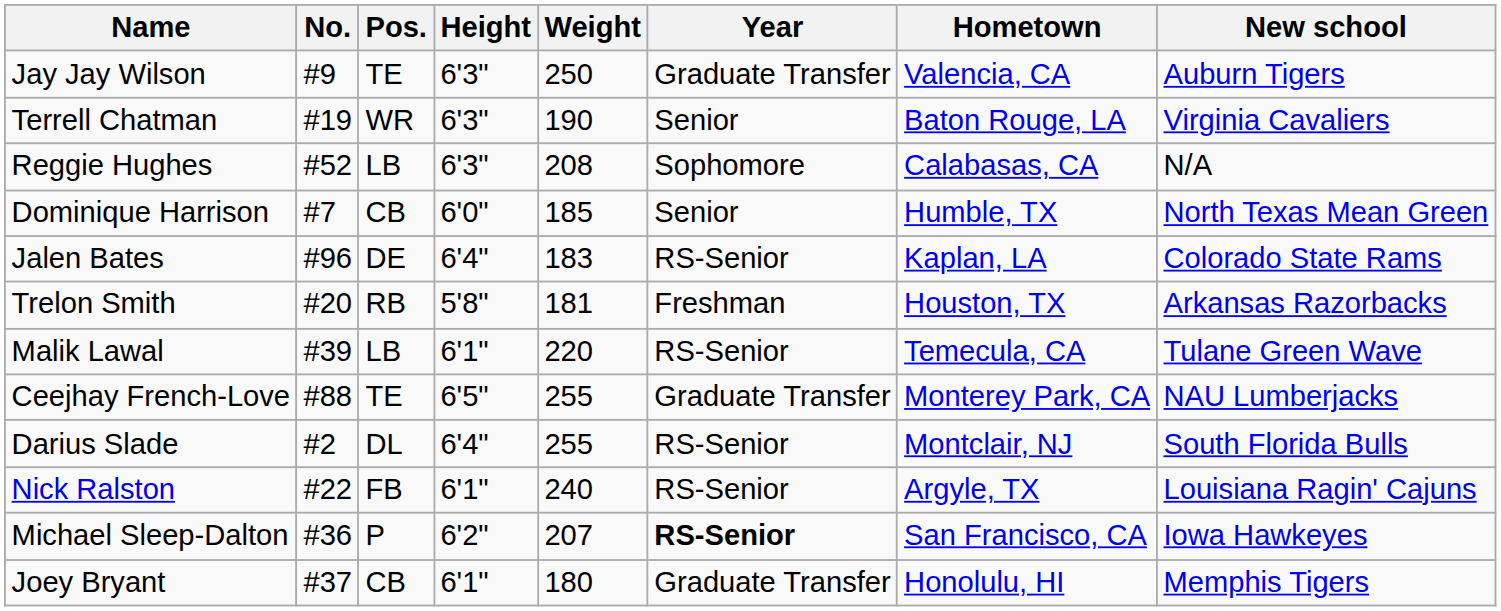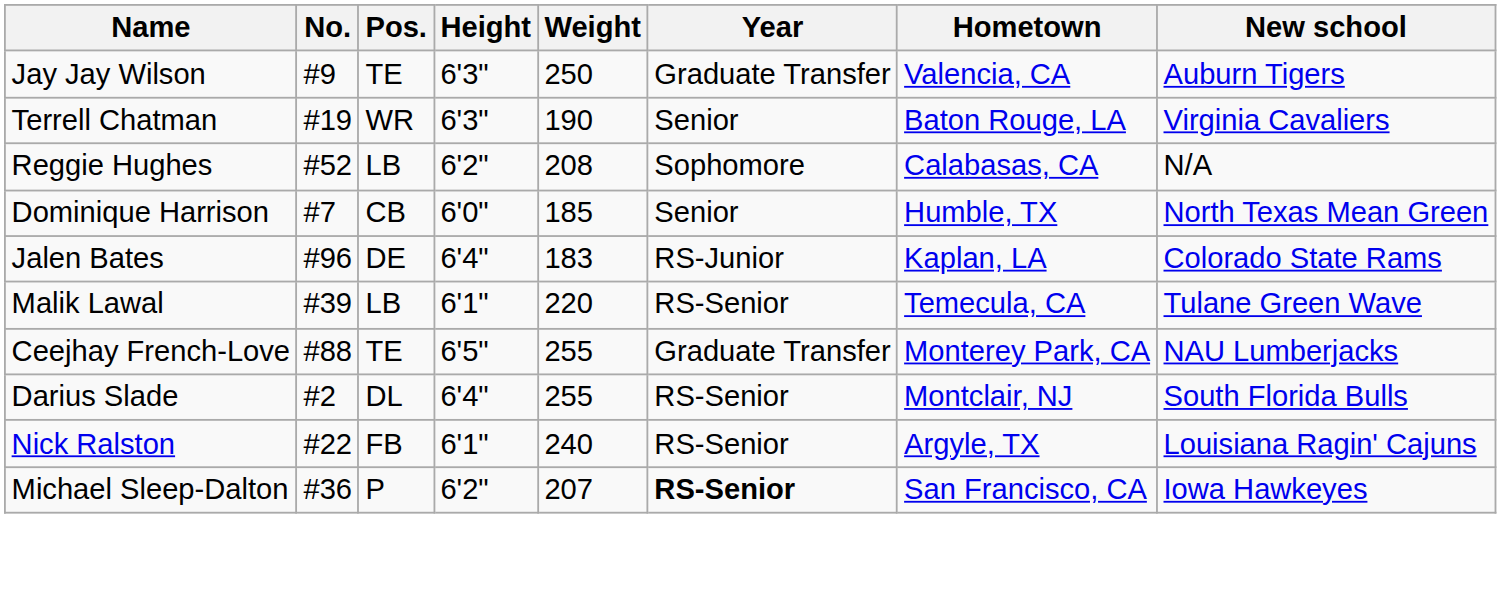 <table class="wikitable sortable">
 <tr>
 <th>Name</th>
 <th>No.</th>
 <th>Pos.</th>
 <th>Height</th>
 <th>Weight</th>
 <th>Year</th>
 <th>Hometown</th>
 <th class="unsortable">New school</th>
 </tr>
 <tr>
 <td>Jay Jay Wilson</td>
 <td>#9</td>
 <td>TE</td>
 <td>6'3"</td>
 <td>250</td>
 <td>Graduate Transfer</td>
 <td><a href='#'>Valencia, CA</a></td>
 <td><a href='#'>Auburn Tigers</a></td>
 </tr>
 <tr>
 <td>Terrell Chatman</td>
 <td>#19</td>
 <td>WR</td>
 <td>6'3"</td>
 <td>190</td>
 <td>Senior</td>
 <td><a href='#'>Baton Rouge, LA</a></td>
 <td><a href='#'>Virginia Cavaliers</a></td>
 </tr>
 <tr>
 <td>Reggie Hughes</td>
 <td>#52</td>
 <td>LB</td>
-<td>6'3"</td>
+<td>6'2"</td>
 <td>208</td>
 <td>Sophomore</td>
 <td><a href='#'>Calabasas, CA</a></td>
 <td>N/A</td>
 </tr>
 <tr>
 <td>Dominique Harrison</td>
 <td>#7</td>
 <td>CB</td>
 <td>6'0"</td>
 <td>185</td>
 <td>Senior</td>
 <td><a href='#'>Humble, TX</a></td>
 <td><a href='#'>North Texas Mean Green</a></td>
 </tr>
 <tr>
 <td>Jalen Bates</td>
 <td>#96</td>
 <td>DE</td>
 <td>6'4"</td>
 <td>183</td>
-<td>RS-Senior</td>
+<td>RS-Junior</td>
 <td><a href='#'>Kaplan, LA</a></td>
 <td><a href='#'>Colorado State Rams</a></td>
-</tr>
-<tr>
-<td>Trelon Smith</td>
-<td>#20</td>
-<td>RB</td>
-<td>5'8"</td>
-<td>181</td>
-<td>Freshman</td>
-<td><a href='#'>Houston, TX</a></td>
-<td><a href='#'>Arkansas Razorbacks</a></td>
 </tr>
 <tr>
 <td>Malik Lawal</td>
 <td>#39</td>
 <td>LB</td>
 <td>6'1"</td>
 <td>220</td>
 <td>RS-Senior</td>
 <td><a href='#'>Temecula, CA</a></td>
 <td><a href='#'>Tulane Green Wave</a></td>
 </tr>
 <tr>
 <td>Ceejhay French-Love</td>
 <td>#88</td>
 <td>TE</td>
 <td>6'5"</td>
 <td>255</td>
 <td>Graduate Transfer</td>
 <td><a href='#'>Monterey Park, CA</a></td>
 <td><a href='#'>NAU Lumberjacks</a></td>
 </tr>
 <tr>
 <td>Darius Slade</td>
 <td>#2</td>
 <td>DL</td>
 <td>6'4"</td>
 <td>255</td>
 <td>RS-Senior</td>
 <td><a href='#'>Montclair, NJ</a></td>
 <td><a href='#'>South Florida Bulls</a></td>
 </tr>
 <tr>
 <td><a href='#'>Nick Ralston</a></td>
 <td>#22</td>
 <td>FB</td>
 <td>6'1"</td>
 <td>240</td>
 <td>RS-Senior</td>
 <td><a href='#'>Argyle, TX</a></td>
 <td><a href='#'>Louisiana Ragin' Cajuns</a></td>
 </tr>
 <tr>
 <td>Michael Sleep-Dalton</td>
 <td>#36</td>
 <td>P</td>
 <td>6'2"</td>
 <td>207</td>
 <td><strong>RS-Senior</strong></td>
 <td><a href='#'>San Francisco, CA</a></td>
 <td><a href='#'>Iowa Hawkeyes</a></td>
 </tr>
-<tr>
-<td>Joey Bryant</td>
-<td>#37</td>
-<td>CB</td>
-<td>6'1"</td>
-<td>180</td>
-<td>Graduate Transfer</td>
-<td><a href='#'>Honolulu, HI</a></td>
-<td><a href='#'>Memphis Tigers</a></td>
-</tr>
 </table>
